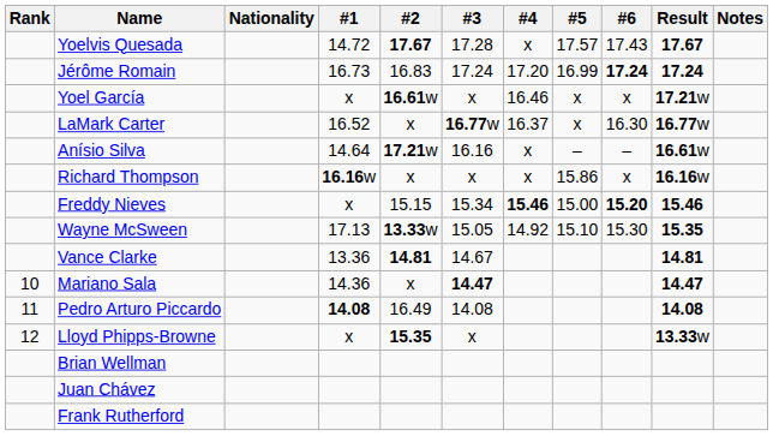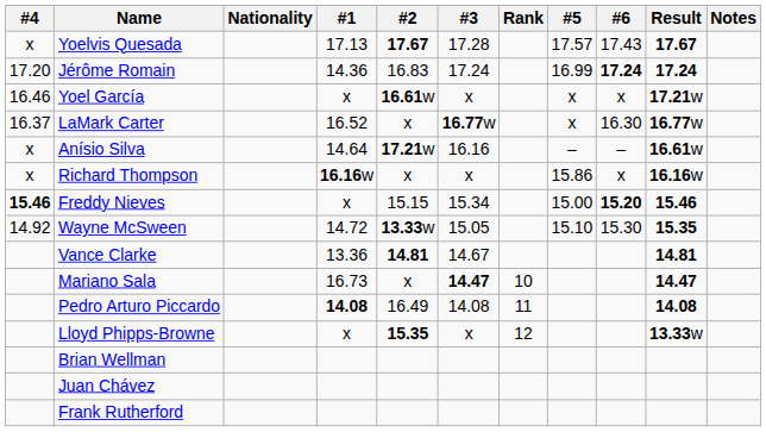 <table class="wikitable sortable" style="text-align:center">
 <tr>
-<th>Rank</th>
+<th>#4</th>
 <th>Name</th>
 <th>Nationality</th>
 <th>#1</th>
 <th>#2</th>
 <th>#3</th>
-<th>#4</th>
+<th>Rank</th>
 <th>#5</th>
 <th>#6</th>
 <th>Result</th>
 <th>Notes</th>
 </tr>
 <tr>
-<td></td>
+<td>x</td>
 <td align=left><a href='#'>Yoelvis Quesada</a></td>
 <td align=left></td>
-<td>14.72</td>
+<td>17.13</td>
 <td><strong>17.67</strong></td>
 <td>17.28</td>
-<td>x</td>
+<td></td>
 <td>17.57</td>
 <td>17.43</td>
 <td><strong>17.67</strong></td>
 <td></td>
 </tr>
 <tr>
-<td></td>
+<td>17.20</td>
 <td align=left><a href='#'>Jérôme Romain</a></td>
 <td align=left></td>
-<td>16.73</td>
+<td>14.36</td>
 <td>16.83</td>
 <td>17.24</td>
-<td>17.20</td>
+<td></td>
 <td>16.99</td>
 <td><strong>17.24</strong></td>
 <td><strong>17.24</strong></td>
 <td></td>
 </tr>
 <tr>
-<td></td>
+<td>16.46</td>
 <td align=left><a href='#'>Yoel García</a></td>
 <td align=left></td>
 <td>x</td>
 <td><strong>16.61</strong>w</td>
 <td>x</td>
-<td>16.46</td>
+<td></td>
 <td>x</td>
 <td>x</td>
 <td><strong>17.21</strong>w</td>
 <td></td>
 </tr>
 <tr>
-<td></td>
+<td>16.37</td>
 <td align=left><a href='#'>LaMark Carter</a></td>
 <td align=left></td>
 <td>16.52</td>
 <td>x</td>
 <td><strong>16.77</strong>w</td>
-<td>16.37</td>
+<td></td>
 <td>x</td>
 <td>16.30</td>
 <td><strong>16.77</strong>w</td>
 <td></td>
 </tr>
 <tr>
-<td></td>
+<td>x</td>
 <td align=left><a href='#'>Anísio Silva</a></td>
 <td align=left></td>
 <td>14.64</td>
 <td><strong>17.21</strong>w</td>
 <td>16.16</td>
-<td>x</td>
+<td></td>
 <td>–</td>
 <td>–</td>
 <td><strong>16.61</strong>w</td>
 <td></td>
 </tr>
 <tr>
-<td></td>
+<td>x</td>
 <td align=left><a href='#'>Richard Thompson</a></td>
 <td align=left></td>
 <td><strong>16.16</strong>w</td>
 <td>x</td>
 <td>x</td>
-<td>x</td>
+<td></td>
 <td>15.86</td>
 <td>x</td>
 <td><strong>16.16</strong>w</td>
 <td></td>
 </tr>
 <tr>
-<td></td>
+<td><strong>15.46</strong></td>
 <td align=left><a href='#'>Freddy Nieves</a></td>
 <td align=left></td>
 <td>x</td>
 <td>15.15</td>
 <td>15.34</td>
-<td><strong>15.46</strong></td>
+<td></td>
 <td>15.00</td>
 <td><strong>15.20</strong></td>
 <td><strong>15.46</strong></td>
 <td></td>
 </tr>
 <tr>
-<td></td>
+<td>14.92</td>
 <td align=left><a href='#'>Wayne McSween</a></td>
 <td align=left></td>
-<td>17.13</td>
+<td>14.72</td>
 <td><strong>13.33</strong>w</td>
 <td>15.05</td>
-<td>14.92</td>
+<td></td>
 <td>15.10</td>
 <td>15.30</td>
 <td><strong>15.35</strong></td>
 <td></td>
 </tr>
 <tr>
 <td></td>
 <td align=left><a href='#'>Vance Clarke</a></td>
 <td align=left></td>
 <td>13.36</td>
 <td><strong>14.81</strong></td>
 <td>14.67</td>
 <td></td>
 <td></td>
 <td></td>
 <td><strong>14.81</strong></td>
 <td></td>
 </tr>
 <tr>
-<td>10</td>
+<td></td>
 <td align=left><a href='#'>Mariano Sala</a></td>
 <td align=left></td>
-<td>14.36</td>
+<td>16.73</td>
 <td>x</td>
 <td><strong>14.47</strong></td>
-<td></td>
+<td>10</td>
 <td></td>
 <td></td>
 <td><strong>14.47</strong></td>
 <td></td>
 </tr>
 <tr>
-<td>11</td>
+<td></td>
 <td align=left><a href='#'>Pedro Arturo Piccardo</a></td>
 <td align=left></td>
 <td><strong>14.08</strong></td>
 <td>16.49</td>
 <td>14.08</td>
-<td></td>
+<td>11</td>
 <td></td>
 <td></td>
 <td><strong>14.08</strong></td>
 <td></td>
 </tr>
 <tr>
-<td>12</td>
+<td></td>
 <td align=left><a href='#'>Lloyd Phipps-Browne</a></td>
 <td align=left></td>
 <td>x</td>
 <td><strong>15.35</strong></td>
 <td>x</td>
-<td></td>
+<td>12</td>
 <td></td>
 <td></td>
 <td><strong>13.33</strong>w</td>
 <td></td>
 </tr>
 <tr>
 <td></td>
 <td align=left><a href='#'>Brian Wellman</a></td>
 <td align=left></td>
 <td></td>
 <td></td>
 <td></td>
 <td></td>
 <td></td>
 <td></td>
 <td><strong></strong></td>
 <td></td>
 </tr>
 <tr>
 <td></td>
 <td align=left><a href='#'>Juan Chávez</a></td>
 <td align=left></td>
 <td></td>
 <td></td>
 <td></td>
 <td></td>
 <td></td>
 <td></td>
 <td><strong></strong></td>
 <td></td>
 </tr>
 <tr>
 <td></td>
 <td align=left><a href='#'>Frank Rutherford</a></td>
 <td align=left></td>
 <td></td>
 <td></td>
 <td></td>
 <td></td>
 <td></td>
 <td></td>
 <td><strong></strong></td>
 <td></td>
 </tr>
 </table>
